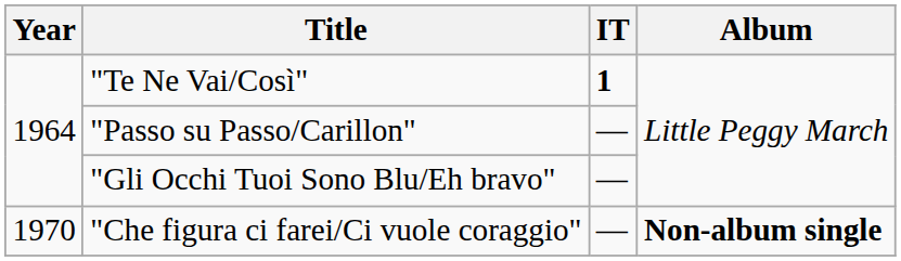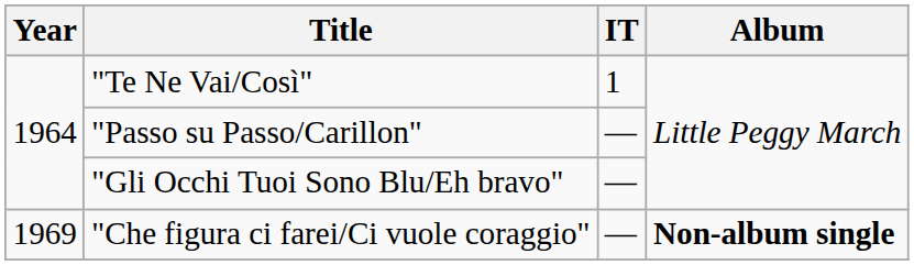 <table class="wikitable">
 <tr>
 <th>Year</th>
 <th>Title</th>
 <th>IT</th>
 <th>Album</th>
 </tr>
 <tr>
 <td rowspan="3">1964</td>
 <td>"Te Ne Vai/Così"</td>
-<td><strong>1</strong></td>
+<td>1</td>
 <td rowspan="3"><em>Little Peggy March</em></td>
 </tr>
 <tr>
 <td>"Passo su Passo/Carillon"</td>
 <td>—</td>
 </tr>
 <tr>
 <td>"Gli Occhi Tuoi Sono Blu/Eh bravo"</td>
 <td>—</td>
 </tr>
 <tr>
-<td>1970</td>
+<td>1969</td>
 <td>"Che figura ci farei/Ci vuole coraggio"</td>
 <td>—</td>
 <td><strong>Non-album single</strong></td>
 </tr>
 </table>
